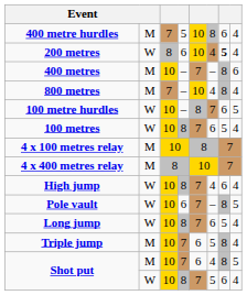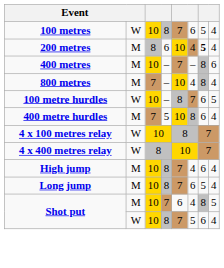 <table class="wikitable" style="text-align:center">
 <tr>
 <th width=200 colspan=2>Event</th>
 <th colspan="2"></th>
 <th colspan="2"></th>
 <th colspan="2"></th>
 </tr>
 <tr>
-<td><strong><a href='#'>400 metre hurdles</a></strong></td>
-<td>M</td>
-<td bgcolor=cc9966>7</td>
-<td>5</td>
+<td><strong><a href='#'>100 metres</a></strong></td>
+<td>W</td>
 <td bgcolor="gold">10</td>
 <td bgcolor="silver">8</td>
+<td bgcolor=cc9966>7</td>
 <td>6</td>
+<td>5</td>
 <td>4</td>
 </tr>
 <tr>
 <td><strong><a href='#'>200 metres</a></strong></td>
-<td>W</td>
+<td>M</td>
 <td bgcolor="silver">8</td>
 <td>6</td>
 <td bgcolor="gold">10</td>
 <td bgcolor=cc9966>4</td>
 <td><strong>5</strong></td>
 <td>4</td>
 </tr>
 <tr>
 <td><strong><a href='#'>400 metres</a></strong></td>
 <td>M</td>
 <td bgcolor="gold">10</td>
 <td>–</td>
 <td bgcolor=cc9966>7</td>
 <td>–</td>
 <td bgcolor="silver">8</td>
 <td>6</td>
 </tr>
 <tr>
 <td><strong><a href='#'>800 metres</a></strong></td>
 <td>M</td>
 <td bgcolor=cc9966>7</td>
 <td>–</td>
 <td bgcolor="gold">10</td>
 <td>4</td>
 <td bgcolor="silver">8</td>
 <td>4</td>
 </tr>
 <tr>
 <td><strong><a href='#'>100 metre hurdles</a></strong></td>
 <td>W</td>
 <td bgcolor="gold">10</td>
 <td>–</td>
 <td bgcolor="silver">8</td>
 <td bgcolor=cc9966>7</td>
 <td>6</td>
 <td>5</td>
 </tr>
 <tr>
-<td><strong><a href='#'>100 metres</a></strong></td>
-<td>W</td>
+<td><strong><a href='#'>400 metre hurdles</a></strong></td>
+<td>M</td>
+<td bgcolor=cc9966>7</td>
+<td>5</td>
 <td bgcolor="gold">10</td>
 <td bgcolor="silver">8</td>
-<td bgcolor=cc9966>7</td>
 <td>6</td>
-<td>5</td>
 <td>4</td>
 </tr>
 <tr>
 <td><strong><a href='#'>4 x 100 metres relay</a></strong></td>
-<td>M</td>
+<td>W</td>
 <td bgcolor="gold" colspan="2">10</td>
 <td bgcolor="silver" colspan="2">8</td>
 <td bgcolor=cc9966 colspan="2">7</td>
 </tr>
 <tr>
 <td><strong><a href='#'>4 x 400 metres relay</a></strong></td>
-<td>M</td>
+<td>W</td>
 <td bgcolor="silver" colspan="2">8</td>
 <td bgcolor="gold" colspan="2">10</td>
 <td bgcolor=cc9966 colspan="2">7</td>
 </tr>
 <tr>
 <td><strong><a href='#'>High jump</a></strong></td>
-<td>W</td>
+<td>M</td>
 <td bgcolor="gold">10</td>
 <td bgcolor="silver">8</td>
 <td bgcolor=cc9966>7</td>
 <td>4</td>
 <td>6</td>
 <td>4</td>
 </tr>
 <tr>
-<td><strong><a href='#'>Pole vault</a></strong></td>
-<td>W</td>
-<td bgcolor="gold">10</td>
-<td>6</td>
-<td bgcolor=cc9966>7</td>
-<td>–</td>
-<td bgcolor="silver">8</td>
-<td>5</td>
-</tr>
-<tr>
 <td><strong><a href='#'>Long jump</a></strong></td>
-<td>W</td>
+<td>M</td>
 <td bgcolor="gold">10</td>
 <td bgcolor="silver">8</td>
 <td bgcolor=cc9966>7</td>
 <td>6</td>
 <td>5</td>
-<td>4</td>
-</tr>
-<tr>
-<td><strong><a href='#'>Triple jump</a></strong></td>
-<td>M</td>
-<td bgcolor="gold">10</td>
-<td bgcolor=cc9966>7</td>
-<td>6</td>
-<td>5</td>
-<td bgcolor="silver">8</td>
 <td>4</td>
 </tr>
 <tr>
 <td rowspan=2><strong><a href='#'>Shot put</a></strong></td>
 <td>M</td>
 <td bgcolor="gold">10</td>
 <td bgcolor=cc9966>7</td>
 <td>6</td>
 <td>4</td>
 <td bgcolor="silver">8</td>
 <td>5</td>
 </tr>
 <tr>
 <td>W</td>
 <td bgcolor="gold">10</td>
 <td bgcolor="silver">8</td>
 <td bgcolor=cc9966>7</td>
 <td>5</td>
 <td>6</td>
 <td>4</td>
 </tr>
 </table>
